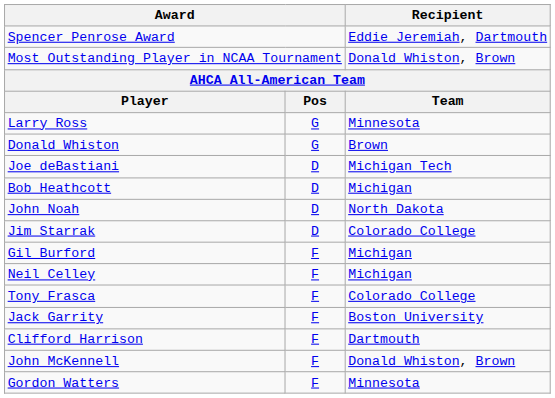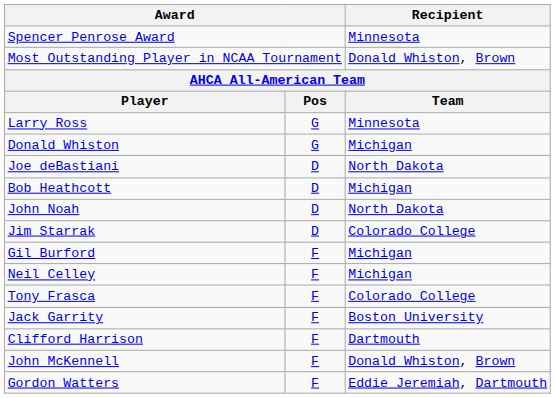 <table class="wikitable">
 <tr>
 <th colspan=2>Award</th>
 <th>Recipient</th>
 </tr>
 <tr>
 <td colspan=2><a href='#'>Spencer Penrose Award</a></td>
-<td><a href='#'>Eddie Jeremiah</a>, <a href='#'>Dartmouth</a></td>
+<td><a href='#'>Minnesota</a></td>
 </tr>
 <tr>
 <td colspan=2><a href='#'>Most Outstanding Player in NCAA Tournament</a></td>
 <td><a href='#'>Donald Whiston</a>, <a href='#'>Brown</a></td>
 </tr>
 <tr>
 <th colspan=3><a href='#'>AHCA All-American Team</a></th>
 </tr>
 <tr>
 <th>Player</th>
 <th>Pos</th>
 <th>Team</th>
 </tr>
 <tr>
 <td><a href='#'>Larry Ross</a></td>
 <td style="text-align:center;"><a href='#'>G</a></td>
 <td><a href='#'>Minnesota</a></td>
 </tr>
 <tr>
 <td><a href='#'>Donald Whiston</a></td>
 <td style="text-align:center;"><a href='#'>G</a></td>
-<td><a href='#'>Brown</a></td>
+<td><a href='#'>Michigan</a></td>
 </tr>
 <tr>
 <td><a href='#'>Joe deBastiani</a></td>
 <td style="text-align:center;"><a href='#'>D</a></td>
-<td><a href='#'>Michigan Tech</a></td>
+<td><a href='#'>North Dakota</a></td>
 </tr>
 <tr>
 <td><a href='#'>Bob Heathcott</a></td>
 <td style="text-align:center;"><a href='#'>D</a></td>
 <td><a href='#'>Michigan</a></td>
 </tr>
 <tr>
 <td><a href='#'>John Noah</a></td>
 <td style="text-align:center;"><a href='#'>D</a></td>
 <td><a href='#'>North Dakota</a></td>
 </tr>
 <tr>
 <td><a href='#'>Jim Starrak</a></td>
 <td style="text-align:center;"><a href='#'>D</a></td>
 <td><a href='#'>Colorado College</a></td>
 </tr>
 <tr>
 <td><a href='#'>Gil Burford</a></td>
 <td style="text-align:center;"><a href='#'>F</a></td>
 <td><a href='#'>Michigan</a></td>
 </tr>
 <tr>
 <td><a href='#'>Neil Celley</a></td>
 <td style="text-align:center;"><a href='#'>F</a></td>
 <td><a href='#'>Michigan</a></td>
 </tr>
 <tr>
 <td><a href='#'>Tony Frasca</a></td>
 <td style="text-align:center;"><a href='#'>F</a></td>
 <td><a href='#'>Colorado College</a></td>
 </tr>
 <tr>
 <td><a href='#'>Jack Garrity</a></td>
 <td style="text-align:center;"><a href='#'>F</a></td>
 <td><a href='#'>Boston University</a></td>
 </tr>
 <tr>
 <td><a href='#'>Clifford Harrison</a></td>
 <td style="text-align:center;"><a href='#'>F</a></td>
 <td><a href='#'>Dartmouth</a></td>
 </tr>
 <tr>
 <td><a href='#'>John McKennell</a></td>
 <td style="text-align:center;"><a href='#'>F</a></td>
 <td><a href='#'>Donald Whiston</a>, <a href='#'>Brown</a></td>
 </tr>
 <tr>
 <td><a href='#'>Gordon Watters</a></td>
 <td style="text-align:center;"><a href='#'>F</a></td>
-<td><a href='#'>Minnesota</a></td>
+<td><a href='#'>Eddie Jeremiah</a>, <a href='#'>Dartmouth</a></td>
 </tr>
 </table>
